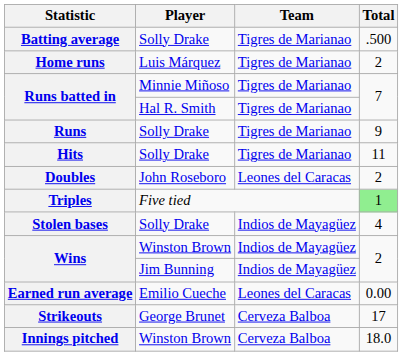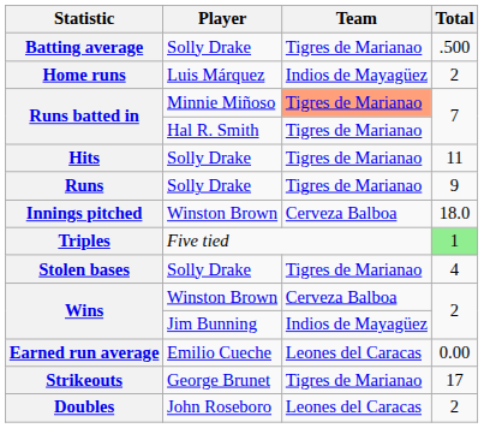 <table class="wikitable plainrowheaders">
 <tr>
 <th scope="col">Statistic</th>
 <th scope="col">Player</th>
 <th scope="col">Team</th>
 <th scope="col">Total</th>
 </tr>
 <tr>
 <th scope="row"><strong><a href='#'>Batting average</a></strong></th>
 <td> <a href='#'>Solly Drake</a></td>
 <td> <a href='#'>Tigres de Marianao</a></td>
 <td align=center>.500</td>
 </tr>
 <tr>
 <th scope="row"><strong><a href='#'>Home runs</a></strong></th>
 <td> <a href='#'>Luis Márquez</a></td>
-<td> <a href='#'>Tigres de Marianao</a></td>
+<td> <a href='#'>Indios de Mayagüez</a></td>
 <td align=center>2</td>
 </tr>
 <tr>
 <th scope="row" rowspan=2><strong><a href='#'>Runs batted in</a></strong></th>
 <td> <a href='#'>Minnie Miñoso</a></td>
-<td> <a href='#'>Tigres de Marianao</a></td>
+<td style="background: lightsalmon;"> <a href='#'>Tigres de Marianao</a></td>
 <td align=center rowspan=2>7</td>
 </tr>
 <tr>
 <td> <a href='#'>Hal R. Smith</a></td>
 <td> <a href='#'>Tigres de Marianao</a></td>
+</tr>
+<tr>
+<th scope="row"><strong><a href='#'>Hits</a></strong></th>
+<td> <a href='#'>Solly Drake</a></td>
+<td> <a href='#'>Tigres de Marianao</a></td>
+<td align=center>11</td>
 </tr>
 <tr>
 <th scope="row"><strong><a href='#'>Runs</a></strong></th>
 <td> <a href='#'>Solly Drake</a></td>
 <td> <a href='#'>Tigres de Marianao</a></td>
 <td align=center>9</td>
 </tr>
 <tr>
-<th scope="row"><strong><a href='#'>Hits</a></strong></th>
-<td> <a href='#'>Solly Drake</a></td>
-<td> <a href='#'>Tigres de Marianao</a></td>
-<td align=center>11</td>
-</tr>
-<tr>
-<th scope="row"><strong><a href='#'>Doubles</a></strong></th>
-<td> <a href='#'>John Roseboro</a></td>
-<td> <a href='#'>Leones del Caracas</a></td>
-<td align=center>2</td>
+<th scope="row"><strong><a href='#'>Innings pitched</a></strong></th>
+<td> <a href='#'>Winston Brown</a></td>
+<td> <a href='#'>Cerveza Balboa</a></td>
+<td align=center>18.0</td>
 </tr>
 <tr>
 <th scope="row"><strong><a href='#'>Triples</a></strong></th>
 <td colspan=2><em>Five tied</em></td>
 <td align=center style="background: lightgreen;">1</td>
 </tr>
 <tr>
 <th scope="row"><strong><a href='#'>Stolen bases</a></strong></th>
 <td> <a href='#'>Solly Drake</a></td>
-<td> <a href='#'>Indios de Mayagüez</a></td>
+<td> <a href='#'>Tigres de Marianao</a></td>
 <td align=center>4</td>
 </tr>
 <tr>
 <th scope="row" rowspan=2><strong><a href='#'>Wins</a></strong></th>
 <td> <a href='#'>Winston Brown</a></td>
-<td> <a href='#'>Indios de Mayagüez</a></td>
+<td> <a href='#'>Cerveza Balboa</a></td>
 <td align=center rowspan=2>2</td>
 </tr>
 <tr>
 <td> <a href='#'>Jim Bunning</a></td>
 <td> <a href='#'>Indios de Mayagüez</a></td>
 </tr>
 <tr>
 <th scope="row"><strong><a href='#'>Earned run average</a></strong></th>
 <td> <a href='#'>Emilio Cueche</a></td>
 <td> <a href='#'>Leones del Caracas</a></td>
 <td align=center>0.00</td>
 </tr>
 <tr>
 <th scope="row"><strong><a href='#'>Strikeouts</a></strong></th>
 <td> <a href='#'>George Brunet</a></td>
-<td> <a href='#'>Cerveza Balboa</a></td>
+<td> <a href='#'>Tigres de Marianao</a></td>
 <td align=center>17</td>
 </tr>
 <tr>
-<th scope="row"><strong><a href='#'>Innings pitched</a></strong></th>
-<td> <a href='#'>Winston Brown</a></td>
-<td> <a href='#'>Cerveza Balboa</a></td>
-<td align=center>18.0</td>
+<th scope="row"><strong><a href='#'>Doubles</a></strong></th>
+<td> <a href='#'>John Roseboro</a></td>
+<td> <a href='#'>Leones del Caracas</a></td>
+<td align=center>2</td>
 </tr>
 </table>
